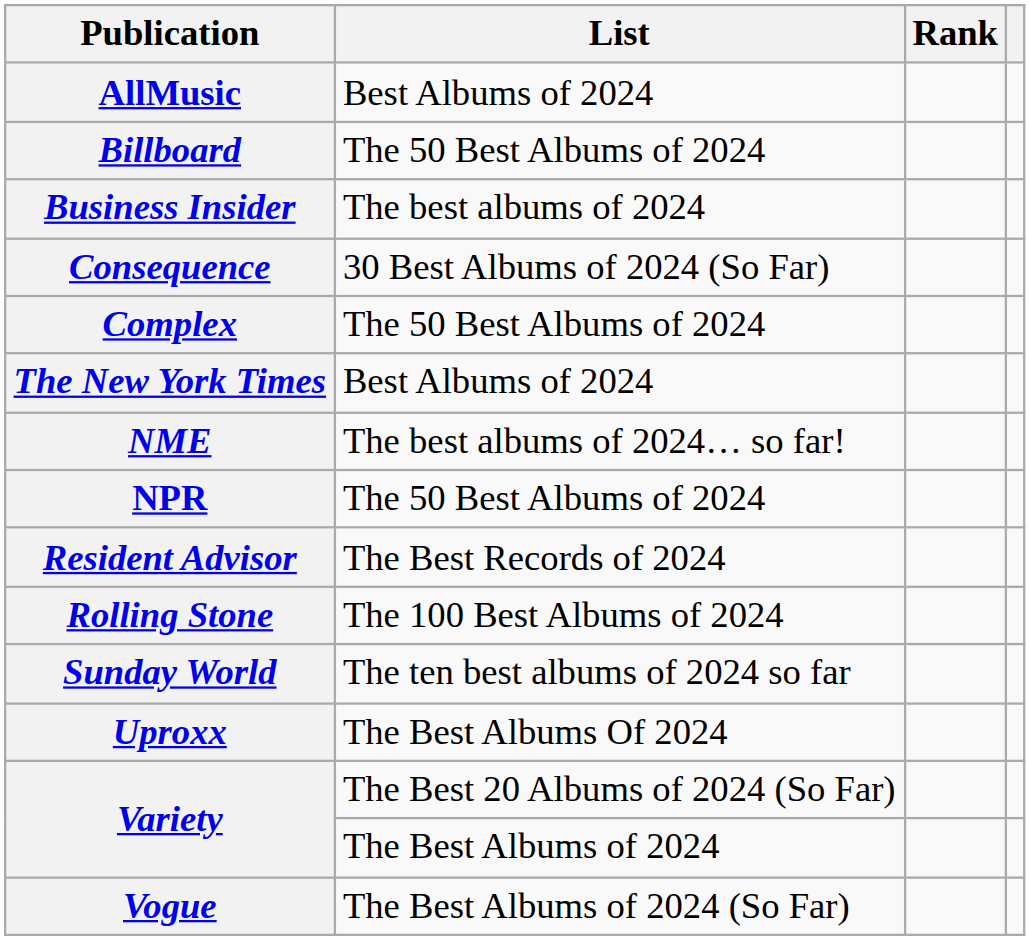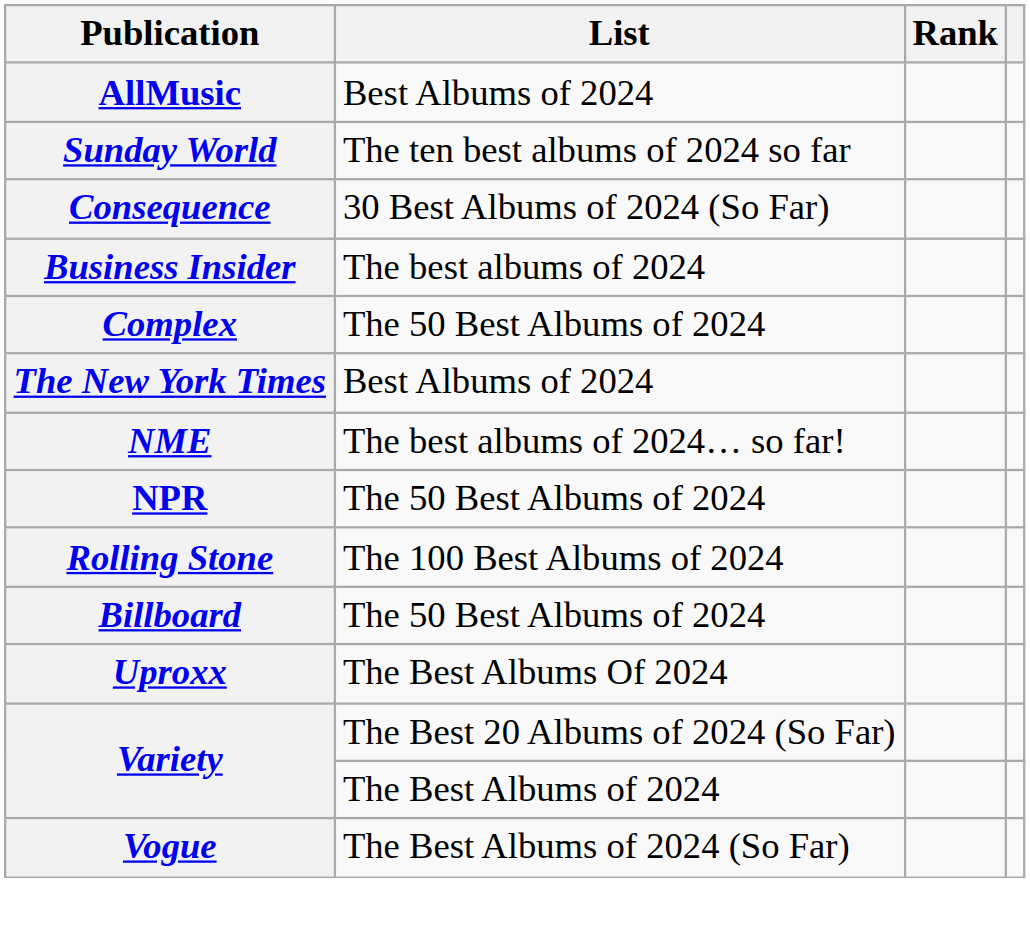 <table class="wikitable plainrowheaders sortable" style="margin-right: 0;">
 <tr>
 <th scope="col">Publication</th>
 <th scope="col">List</th>
 <th scope="col">Rank</th>
 <th scope="col" class="unsortable"></th>
 </tr>
 <tr>
 <th scope="row"><a href='#'>AllMusic</a></th>
 <td>Best Albums of 2024</td>
 <td></td>
 <td align="center"></td>
 </tr>
 <tr>
-<th scope="row"><em><a href='#'>Billboard</a></em></th>
-<td>The 50 Best Albums of 2024</td>
+<th scope="row"><em><a href='#'>Sunday World</a></em></th>
+<td>The ten best albums of 2024 so far</td>
+<td></td>
+<td align="center"></td>
+</tr>
+<tr>
+<th scope="row"><em><a href='#'>Consequence</a></em></th>
+<td>30 Best Albums of 2024 (So Far)</td>
 <td></td>
 <td align="center"></td>
 </tr>
 <tr>
 <th scope="row"><em><a href='#'>Business Insider</a></em></th>
 <td>The best albums of 2024</td>
-<td></td>
-<td align="center"></td>
-</tr>
-<tr>
-<th scope="row"><em><a href='#'>Consequence</a></em></th>
-<td>30 Best Albums of 2024 (So Far)</td>
 <td></td>
 <td align="center"></td>
 </tr>
 <tr>
 <th scope="row"><em><a href='#'>Complex</a></em></th>
 <td>The 50 Best Albums of 2024</td>
 <td></td>
 <td align="center"></td>
 </tr>
 <tr>
 <th scope="row"><em><a href='#'>The New York Times</a></em></th>
 <td>Best Albums of 2024</td>
 <td></td>
 <td align="center"></td>
 </tr>
 <tr>
 <th scope="row"><em><a href='#'>NME</a></em></th>
 <td>The best albums of 2024… so far!</td>
 <td></td>
 <td align="center"></td>
 </tr>
 <tr>
 <th scope="row"><a href='#'>NPR</a></th>
 <td>The 50 Best Albums of 2024</td>
 <td></td>
 <td align="center"></td>
 </tr>
 <tr>
-<th scope="row"><em><a href='#'>Resident Advisor</a></em></th>
-<td>The Best Records of 2024</td>
-<td></td>
-<td align="center"></td>
-</tr>
-<tr>
 <th scope="row"><em><a href='#'>Rolling Stone</a></em></th>
 <td>The 100 Best Albums of 2024</td>
 <td></td>
 <td align="center"></td>
 </tr>
 <tr>
-<th scope="row"><em><a href='#'>Sunday World</a></em></th>
-<td>The ten best albums of 2024 so far</td>
+<th scope="row"><em><a href='#'>Billboard</a></em></th>
+<td>The 50 Best Albums of 2024</td>
 <td></td>
 <td align="center"></td>
 </tr>
 <tr>
 <th scope="row"><em><a href='#'>Uproxx</a></em></th>
 <td>The Best Albums Of 2024</td>
 <td></td>
 <td align="center"></td>
 </tr>
 <tr>
 <th rowspan="2" scope="row"><em><a href='#'>Variety</a></em></th>
 <td>The Best 20 Albums of 2024 (So Far)</td>
 <td></td>
 <td align="center"></td>
 </tr>
 <tr>
 <td>The Best Albums of 2024</td>
 <td></td>
 <td align="center"></td>
 </tr>
 <tr>
 <th scope="row"><em><a href='#'>Vogue</a></em></th>
 <td>The Best Albums of 2024 (So Far)</td>
 <td></td>
 <td align="center"></td>
 </tr>
 </table>
